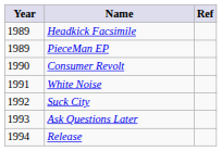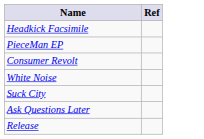 <table class="wikitable">
 <tr>
-<th style="background:#dde; width:50px;">Year</th>
 <th style="background:#dde; width:207px;">Name</th>
 <th style="background:#dde; width:25px;">Ref</th>
 </tr>
 <tr>
-<td>1989</td>
 <td><em><a href='#'>Headkick Facsimile</a></em></td>
 <td></td>
 </tr>
 <tr>
-<td>1989</td>
 <td><em><a href='#'>PieceMan EP</a></em></td>
 <td></td>
 </tr>
 <tr>
-<td>1990</td>
 <td><em><a href='#'>Consumer Revolt</a></em></td>
 <td></td>
 </tr>
 <tr>
-<td>1991</td>
 <td><em><a href='#'>White Noise</a></em></td>
 <td></td>
 </tr>
 <tr>
-<td>1992</td>
 <td><em><a href='#'>Suck City</a></em></td>
 <td></td>
 </tr>
 <tr>
-<td>1993</td>
 <td><em><a href='#'>Ask Questions Later</a></em></td>
 <td></td>
 </tr>
 <tr>
-<td>1994</td>
 <td><em><a href='#'>Release</a></em></td>
 <td></td>
 </tr>
 </table>
